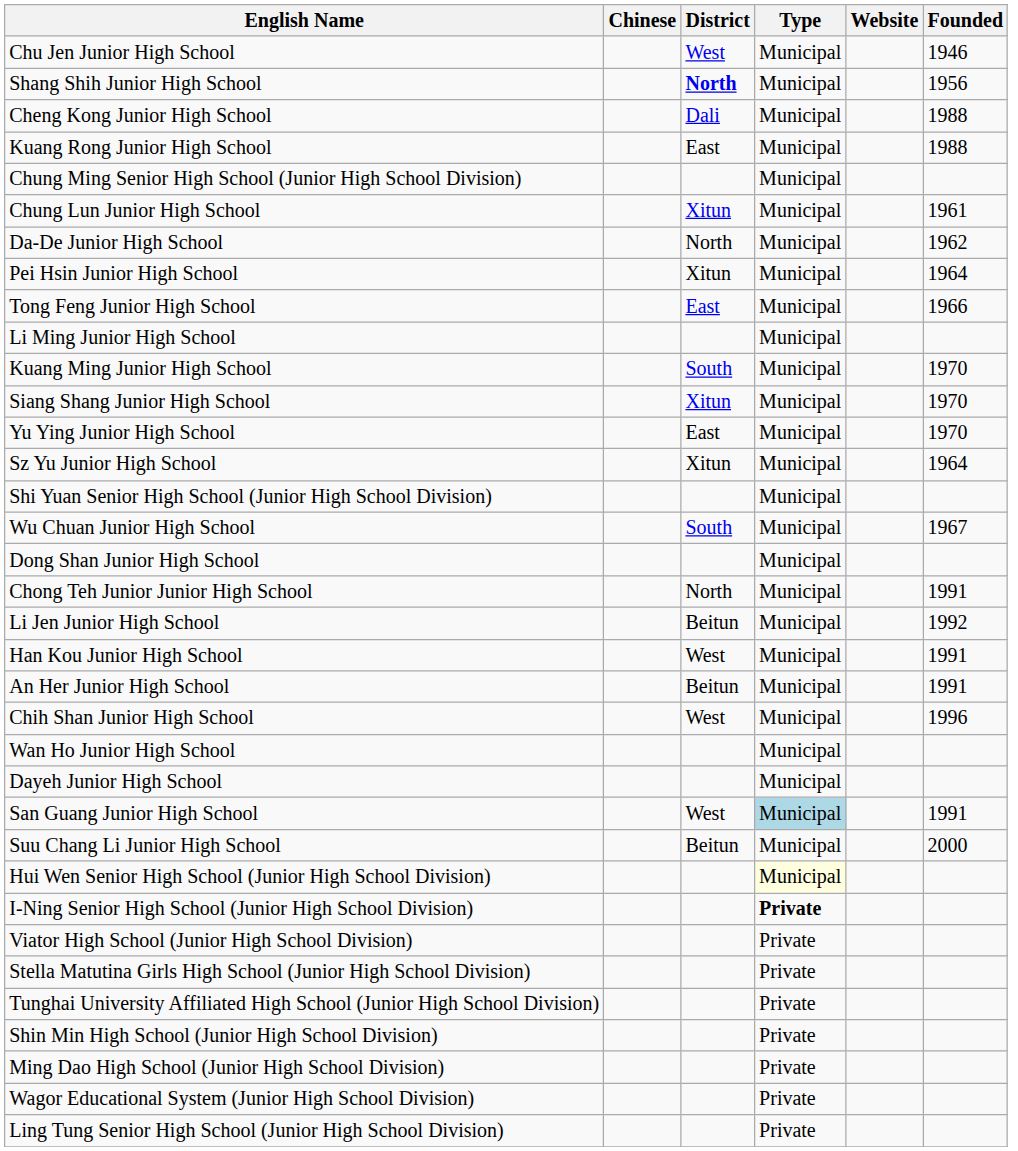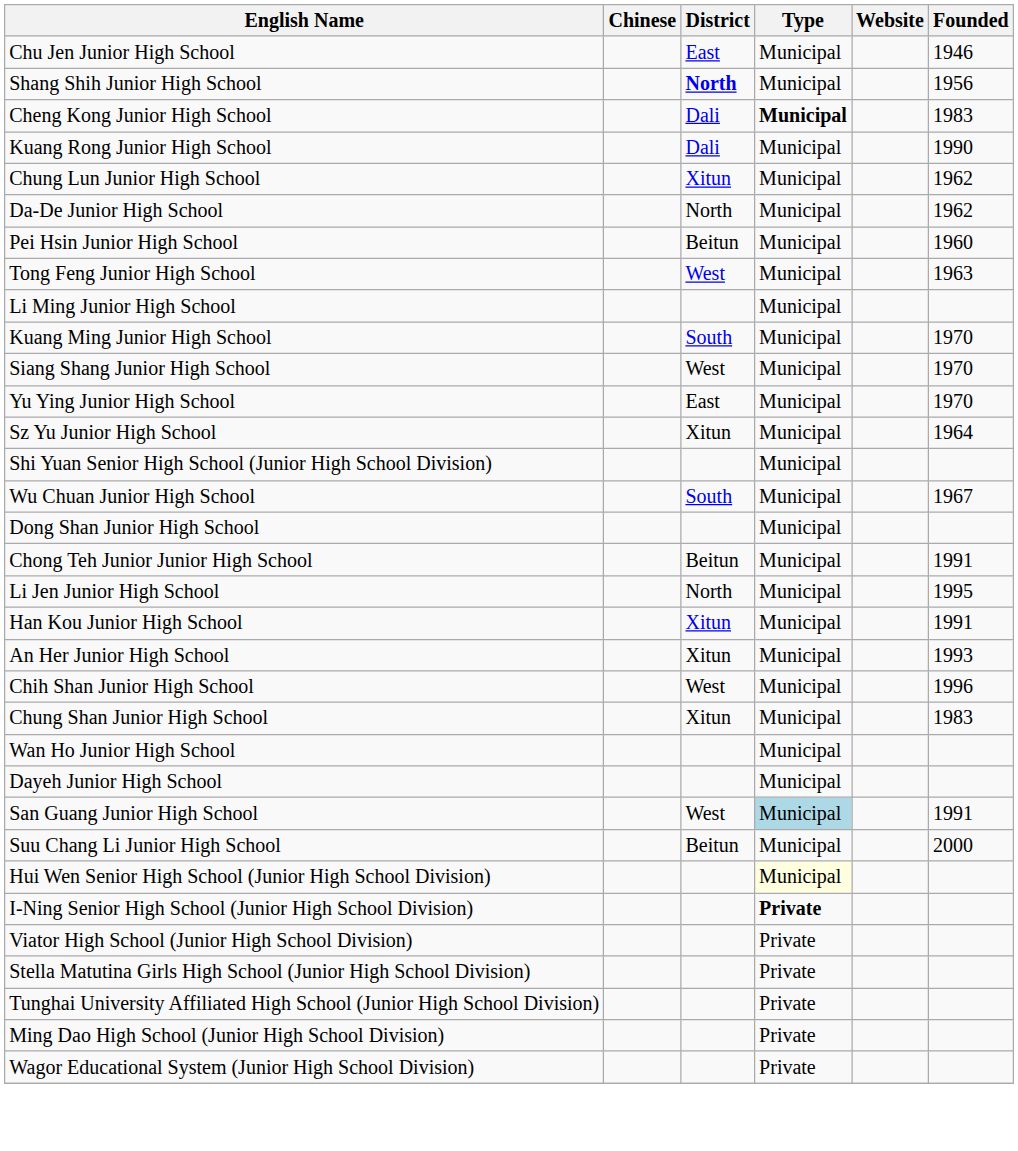 <table class="wikitable">
 <tr>
 <th>English Name</th>
 <th>Chinese</th>
 <th>District</th>
 <th>Type</th>
 <th>Website</th>
 <th>Founded</th>
 </tr>
 <tr>
 <td>Chu Jen Junior High School</td>
 <td></td>
-<td><a href='#'>West</a></td>
+<td><a href='#'>East</a></td>
 <td>Municipal</td>
 <td> </td>
 <td>1946</td>
 </tr>
 <tr>
 <td>Shang Shih Junior High School</td>
 <td></td>
 <td><strong><a href='#'>North</a></strong></td>
 <td>Municipal</td>
 <td> </td>
 <td>1956</td>
 </tr>
 <tr>
 <td>Cheng Kong Junior High School</td>
 <td></td>
 <td><a href='#'>Dali</a></td>
-<td>Municipal</td>
+<td><strong>Municipal</strong></td>
 <td></td>
-<td>1988</td>
+<td>1983</td>
 </tr>
 <tr>
 <td>Kuang Rong Junior High School</td>
 <td></td>
-<td>East</td>
+<td><a href='#'>Dali</a></td>
 <td>Municipal</td>
 <td></td>
-<td>1988</td>
-</tr>
-<tr>
-<td>Chung Ming Senior High School (Junior High School Division)</td>
-<td></td>
-<td></td>
-<td>Municipal</td>
-<td></td>
-<td></td>
+<td>1990</td>
 </tr>
 <tr>
 <td>Chung Lun Junior High School</td>
 <td></td>
 <td><a href='#'>Xitun</a></td>
 <td>Municipal</td>
 <td> </td>
-<td>1961</td>
+<td>1962</td>
 </tr>
 <tr>
 <td>Da-De Junior High School</td>
 <td></td>
 <td>North</td>
 <td>Municipal</td>
 <td> </td>
 <td>1962</td>
 </tr>
 <tr>
 <td>Pei Hsin Junior High School</td>
 <td></td>
-<td>Xitun</td>
+<td>Beitun</td>
 <td>Municipal</td>
 <td> </td>
-<td>1964</td>
+<td>1960</td>
 </tr>
 <tr>
 <td>Tong Feng Junior High School</td>
 <td></td>
-<td><a href='#'>East</a></td>
+<td><a href='#'>West</a></td>
 <td>Municipal</td>
 <td> </td>
-<td>1966</td>
+<td>1963</td>
 </tr>
 <tr>
 <td>Li Ming Junior High School</td>
 <td></td>
 <td></td>
 <td>Municipal</td>
 <td></td>
 <td></td>
 </tr>
 <tr>
 <td>Kuang Ming Junior High School</td>
 <td></td>
 <td><a href='#'>South</a></td>
 <td>Municipal</td>
 <td></td>
 <td>1970</td>
 </tr>
 <tr>
 <td>Siang Shang Junior High School</td>
 <td></td>
-<td><a href='#'>Xitun</a></td>
+<td>West</td>
 <td>Municipal</td>
 <td> </td>
 <td>1970</td>
 </tr>
 <tr>
 <td>Yu Ying Junior High School</td>
 <td></td>
 <td>East</td>
 <td>Municipal</td>
 <td> </td>
 <td>1970</td>
 </tr>
 <tr>
 <td>Sz Yu Junior High School</td>
 <td></td>
 <td>Xitun</td>
 <td>Municipal</td>
 <td> </td>
 <td>1964</td>
 </tr>
 <tr>
 <td>Shi Yuan Senior High School (Junior High School Division)</td>
 <td></td>
 <td></td>
 <td>Municipal</td>
 <td></td>
 <td></td>
 </tr>
 <tr>
 <td>Wu Chuan Junior High School</td>
 <td></td>
 <td><a href='#'>South</a></td>
 <td>Municipal</td>
 <td></td>
 <td>1967</td>
 </tr>
 <tr>
 <td>Dong Shan Junior High School</td>
 <td></td>
 <td></td>
 <td>Municipal</td>
 <td></td>
 <td></td>
 </tr>
 <tr>
 <td>Chong Teh Junior Junior High School</td>
 <td></td>
-<td>North</td>
+<td>Beitun</td>
 <td>Municipal</td>
 <td> </td>
 <td>1991</td>
 </tr>
 <tr>
 <td>Li Jen Junior High School</td>
 <td></td>
-<td>Beitun</td>
+<td>North</td>
 <td>Municipal</td>
 <td> </td>
-<td>1992</td>
+<td>1995</td>
 </tr>
 <tr>
 <td>Han Kou Junior High School</td>
 <td></td>
-<td>West</td>
+<td><a href='#'>Xitun</a></td>
 <td>Municipal</td>
 <td> </td>
 <td>1991</td>
 </tr>
 <tr>
 <td>An Her Junior High School</td>
 <td></td>
-<td>Beitun</td>
+<td>Xitun</td>
 <td>Municipal</td>
 <td> </td>
-<td>1991</td>
+<td>1993</td>
 </tr>
 <tr>
 <td>Chih Shan Junior High School</td>
 <td></td>
 <td>West</td>
 <td>Municipal</td>
 <td> </td>
 <td>1996</td>
+</tr>
+<tr>
+<td>Chung Shan Junior High School</td>
+<td></td>
+<td>Xitun</td>
+<td>Municipal</td>
+<td></td>
+<td>1983</td>
 </tr>
 <tr>
 <td>Wan Ho Junior High School</td>
 <td></td>
 <td></td>
 <td>Municipal</td>
 <td></td>
 <td></td>
 </tr>
 <tr>
 <td>Dayeh Junior High School</td>
 <td></td>
 <td></td>
 <td>Municipal</td>
 <td></td>
 <td></td>
 </tr>
 <tr>
 <td>San Guang Junior High School</td>
 <td></td>
 <td>West</td>
 <td style="background: lightblue;">Municipal</td>
 <td> </td>
 <td>1991</td>
 </tr>
 <tr>
 <td>Suu Chang Li Junior High School</td>
 <td></td>
 <td>Beitun</td>
 <td>Municipal</td>
 <td> </td>
 <td>2000</td>
 </tr>
 <tr>
 <td>Hui Wen Senior High School (Junior High School Division)</td>
 <td></td>
 <td></td>
 <td style="background: lightyellow;">Municipal</td>
 <td></td>
 <td></td>
 </tr>
 <tr>
 <td>I-Ning Senior High School (Junior High School Division)</td>
 <td></td>
 <td></td>
 <td><strong>Private</strong></td>
 <td></td>
 <td></td>
 </tr>
 <tr>
 <td>Viator High School (Junior High School Division)</td>
 <td></td>
 <td></td>
 <td>Private</td>
 <td></td>
 <td></td>
 </tr>
 <tr>
 <td>Stella Matutina Girls High School (Junior High School Division)</td>
 <td></td>
 <td></td>
 <td>Private</td>
 <td></td>
 <td></td>
 </tr>
 <tr>
 <td>Tunghai University Affiliated High School (Junior High School Division)</td>
 <td></td>
 <td></td>
 <td>Private</td>
 <td></td>
 <td></td>
 </tr>
 <tr>
-<td>Shin Min High School (Junior High School Division)</td>
-<td></td>
-<td></td>
-<td>Private</td>
-<td></td>
-<td></td>
-</tr>
-<tr>
 <td>Ming Dao High School (Junior High School Division)</td>
 <td></td>
 <td></td>
 <td>Private</td>
 <td></td>
 <td></td>
 </tr>
 <tr>
 <td>Wagor Educational System (Junior High School Division)</td>
 <td></td>
 <td></td>
 <td>Private</td>
 <td></td>
 <td></td>
 </tr>
 <tr>
-<td>Ling Tung Senior High School (Junior High School Division)</td>
-<td></td>
-<td></td>
-<td>Private</td>
-<td></td>
-<td></td>
-</tr>
-<tr>
 </tr>
 </table>
